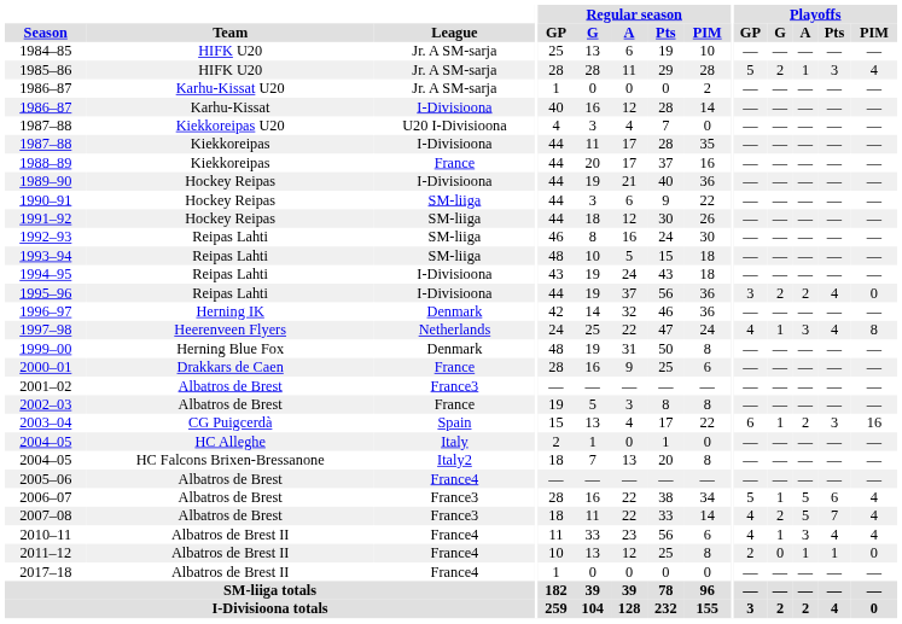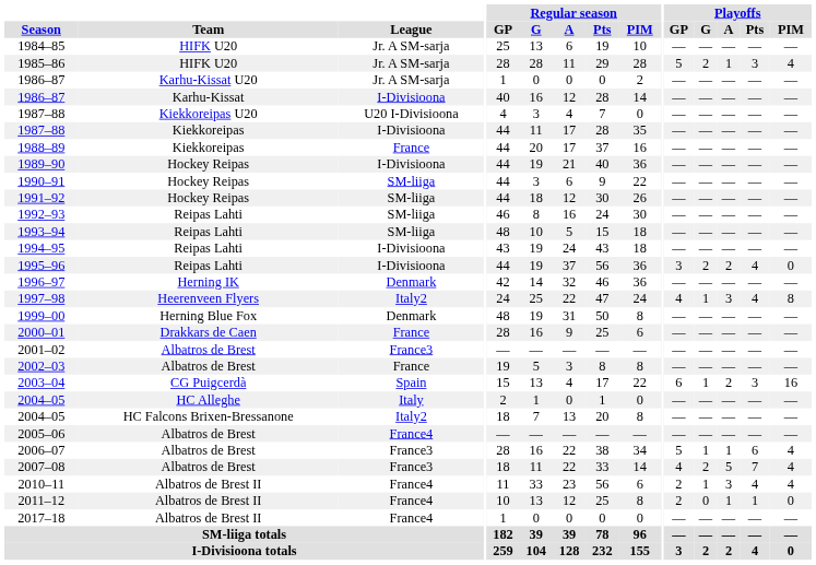 <table border="0" cellpadding="1" cellspacing="0" style="text-align:center; width:60em">
 <tr bgcolor="#e0e0e0">
 <th colspan="3" bgcolor="#ffffff"></th>
 <th rowspan="99" bgcolor="#ffffff"></th>
 <th colspan="5"><a href='#'>Regular season</a></th>
 <th rowspan="99" bgcolor="#ffffff"></th>
 <th colspan="5"><a href='#'>Playoffs</a></th>
 </tr>
 <tr bgcolor="#e0e0e0">
 <th><a href='#'>Season</a></th>
 <th>Team</th>
 <th>League</th>
 <th>GP</th>
 <th><a href='#'>G</a></th>
 <th><a href='#'>A</a></th>
 <th><a href='#'>Pts</a></th>
 <th><a href='#'>PIM</a></th>
 <th>GP</th>
 <th>G</th>
 <th>A</th>
 <th>Pts</th>
 <th>PIM</th>
 </tr>
 <tr>
 <td>1984–85</td>
 <td><a href='#'>HIFK</a> U20</td>
 <td>Jr. A SM-sarja</td>
 <td>25</td>
 <td>13</td>
 <td>6</td>
 <td>19</td>
 <td>10</td>
 <td>—</td>
 <td>—</td>
 <td>—</td>
 <td>—</td>
 <td>—</td>
 </tr>
 <tr bgcolor="#f0f0f0">
 <td>1985–86</td>
 <td>HIFK U20</td>
 <td>Jr. A SM-sarja</td>
 <td>28</td>
 <td>28</td>
 <td>11</td>
 <td>29</td>
 <td>28</td>
 <td>5</td>
 <td>2</td>
 <td>1</td>
 <td>3</td>
 <td>4</td>
 </tr>
 <tr>
 <td>1986–87</td>
 <td><a href='#'>Karhu-Kissat</a> U20</td>
 <td>Jr. A SM-sarja</td>
 <td>1</td>
 <td>0</td>
 <td>0</td>
 <td>0</td>
 <td>2</td>
 <td>—</td>
 <td>—</td>
 <td>—</td>
 <td>—</td>
 <td>—</td>
 </tr>
 <tr bgcolor="#f0f0f0">
 <td><a href='#'>1986–87</a></td>
 <td>Karhu-Kissat</td>
 <td><a href='#'>I-Divisioona</a></td>
 <td>40</td>
 <td>16</td>
 <td>12</td>
 <td>28</td>
 <td>14</td>
 <td>—</td>
 <td>—</td>
 <td>—</td>
 <td>—</td>
 <td>—</td>
 </tr>
 <tr>
 <td>1987–88</td>
 <td><a href='#'>Kiekkoreipas</a> U20</td>
 <td>U20 I-Divisioona</td>
 <td>4</td>
 <td>3</td>
 <td>4</td>
 <td>7</td>
 <td>0</td>
 <td>—</td>
 <td>—</td>
 <td>—</td>
 <td>—</td>
 <td>—</td>
 </tr>
 <tr bgcolor="#f0f0f0">
 <td><a href='#'>1987–88</a></td>
 <td>Kiekkoreipas</td>
 <td>I-Divisioona</td>
 <td>44</td>
 <td>11</td>
 <td>17</td>
 <td>28</td>
 <td>35</td>
 <td>—</td>
 <td>—</td>
 <td>—</td>
 <td>—</td>
 <td>—</td>
 </tr>
 <tr>
 <td><a href='#'>1988–89</a></td>
 <td>Kiekkoreipas</td>
 <td><a href='#'>France</a></td>
 <td>44</td>
 <td>20</td>
 <td>17</td>
 <td>37</td>
 <td>16</td>
 <td>—</td>
 <td>—</td>
 <td>—</td>
 <td>—</td>
 <td>—</td>
 </tr>
 <tr bgcolor="#f0f0f0">
 <td><a href='#'>1989–90</a></td>
 <td>Hockey Reipas</td>
 <td>I-Divisioona</td>
 <td>44</td>
 <td>19</td>
 <td>21</td>
 <td>40</td>
 <td>36</td>
 <td>—</td>
 <td>—</td>
 <td>—</td>
 <td>—</td>
 <td>—</td>
 </tr>
 <tr>
 <td><a href='#'>1990–91</a></td>
 <td>Hockey Reipas</td>
 <td><a href='#'>SM-liiga</a></td>
 <td>44</td>
 <td>3</td>
 <td>6</td>
 <td>9</td>
 <td>22</td>
 <td>—</td>
 <td>—</td>
 <td>—</td>
 <td>—</td>
 <td>—</td>
 </tr>
 <tr bgcolor="#f0f0f0">
 <td><a href='#'>1991–92</a></td>
 <td>Hockey Reipas</td>
 <td>SM-liiga</td>
 <td>44</td>
 <td>18</td>
 <td>12</td>
 <td>30</td>
 <td>26</td>
 <td>—</td>
 <td>—</td>
 <td>—</td>
 <td>—</td>
 <td>—</td>
 </tr>
 <tr>
 <td><a href='#'>1992–93</a></td>
 <td>Reipas Lahti</td>
 <td>SM-liiga</td>
 <td>46</td>
 <td>8</td>
 <td>16</td>
 <td>24</td>
 <td>30</td>
 <td>—</td>
 <td>—</td>
 <td>—</td>
 <td>—</td>
 <td>—</td>
 </tr>
 <tr bgcolor="#f0f0f0">
 <td><a href='#'>1993–94</a></td>
 <td>Reipas Lahti</td>
 <td>SM-liiga</td>
 <td>48</td>
 <td>10</td>
 <td>5</td>
 <td>15</td>
 <td>18</td>
 <td>—</td>
 <td>—</td>
 <td>—</td>
 <td>—</td>
 <td>—</td>
 </tr>
 <tr>
 <td><a href='#'>1994–95</a></td>
 <td>Reipas Lahti</td>
 <td>I-Divisioona</td>
 <td>43</td>
 <td>19</td>
 <td>24</td>
 <td>43</td>
 <td>18</td>
 <td>—</td>
 <td>—</td>
 <td>—</td>
 <td>—</td>
 <td>—</td>
 </tr>
 <tr bgcolor="#f0f0f0">
 <td><a href='#'>1995–96</a></td>
 <td>Reipas Lahti</td>
 <td>I-Divisioona</td>
 <td>44</td>
 <td>19</td>
 <td>37</td>
 <td>56</td>
 <td>36</td>
 <td>3</td>
 <td>2</td>
 <td>2</td>
 <td>4</td>
 <td>0</td>
 </tr>
 <tr>
 <td><a href='#'>1996–97</a></td>
 <td><a href='#'>Herning IK</a></td>
 <td><a href='#'>Denmark</a></td>
 <td>42</td>
 <td>14</td>
 <td>32</td>
 <td>46</td>
 <td>36</td>
 <td>—</td>
 <td>—</td>
 <td>—</td>
 <td>—</td>
 <td>—</td>
 </tr>
 <tr bgcolor="#f0f0f0">
 <td><a href='#'>1997–98</a></td>
 <td><a href='#'>Heerenveen Flyers</a></td>
-<td><a href='#'>Netherlands</a></td>
+<td><a href='#'>Italy2</a></td>
 <td>24</td>
 <td>25</td>
 <td>22</td>
 <td>47</td>
 <td>24</td>
 <td>4</td>
 <td>1</td>
 <td>3</td>
 <td>4</td>
 <td>8</td>
 </tr>
 <tr>
 <td><a href='#'>1999–00</a></td>
 <td>Herning Blue Fox</td>
 <td>Denmark</td>
 <td>48</td>
 <td>19</td>
 <td>31</td>
 <td>50</td>
 <td>8</td>
 <td>—</td>
 <td>—</td>
 <td>—</td>
 <td>—</td>
 <td>—</td>
 </tr>
 <tr bgcolor="#f0f0f0">
 <td><a href='#'>2000–01</a></td>
 <td><a href='#'>Drakkars de Caen</a></td>
 <td><a href='#'>France</a></td>
 <td>28</td>
 <td>16</td>
 <td>9</td>
 <td>25</td>
 <td>6</td>
 <td>—</td>
 <td>—</td>
 <td>—</td>
 <td>—</td>
 <td>—</td>
 </tr>
 <tr>
 <td>2001–02</td>
 <td><a href='#'>Albatros de Brest</a></td>
 <td><a href='#'>France3</a></td>
 <td>—</td>
 <td>—</td>
 <td>—</td>
 <td>—</td>
 <td>—</td>
 <td>—</td>
 <td>—</td>
 <td>—</td>
 <td>—</td>
 <td>—</td>
 </tr>
 <tr bgcolor="#f0f0f0">
 <td><a href='#'>2002–03</a></td>
 <td>Albatros de Brest</td>
 <td>France</td>
 <td>19</td>
 <td>5</td>
 <td>3</td>
 <td>8</td>
 <td>8</td>
 <td>—</td>
 <td>—</td>
 <td>—</td>
 <td>—</td>
 <td>—</td>
 </tr>
 <tr>
 <td><a href='#'>2003–04</a></td>
 <td><a href='#'>CG Puigcerdà</a></td>
 <td><a href='#'>Spain</a></td>
 <td>15</td>
 <td>13</td>
 <td>4</td>
 <td>17</td>
 <td>22</td>
 <td>6</td>
 <td>1</td>
 <td>2</td>
 <td>3</td>
 <td>16</td>
 </tr>
 <tr bgcolor="#f0f0f0">
 <td><a href='#'>2004–05</a></td>
 <td><a href='#'>HC Alleghe</a></td>
 <td><a href='#'>Italy</a></td>
 <td>2</td>
 <td>1</td>
 <td>0</td>
 <td>1</td>
 <td>0</td>
 <td>—</td>
 <td>—</td>
 <td>—</td>
 <td>—</td>
 <td>—</td>
 </tr>
 <tr>
 <td>2004–05</td>
 <td>HC Falcons Brixen-Bressanone</td>
 <td><a href='#'>Italy2</a></td>
 <td>18</td>
 <td>7</td>
 <td>13</td>
 <td>20</td>
 <td>8</td>
 <td>—</td>
 <td>—</td>
 <td>—</td>
 <td>—</td>
 <td>—</td>
 </tr>
 <tr bgcolor="#f0f0f0">
 <td>2005–06</td>
 <td>Albatros de Brest</td>
 <td><a href='#'>France4</a></td>
 <td>—</td>
 <td>—</td>
 <td>—</td>
 <td>—</td>
 <td>—</td>
 <td>—</td>
 <td>—</td>
 <td>—</td>
 <td>—</td>
 <td>—</td>
 </tr>
 <tr>
 <td>2006–07</td>
 <td>Albatros de Brest</td>
 <td>France3</td>
 <td>28</td>
 <td>16</td>
 <td>22</td>
 <td>38</td>
 <td>34</td>
 <td>5</td>
 <td>1</td>
-<td>5</td>
+<td>1</td>
 <td>6</td>
 <td>4</td>
 </tr>
 <tr bgcolor="#f0f0f0">
 <td>2007–08</td>
 <td>Albatros de Brest</td>
 <td>France3</td>
 <td>18</td>
 <td>11</td>
 <td>22</td>
 <td>33</td>
 <td>14</td>
 <td>4</td>
 <td>2</td>
 <td>5</td>
 <td>7</td>
 <td>4</td>
 </tr>
 <tr>
 <td>2010–11</td>
 <td>Albatros de Brest II</td>
 <td>France4</td>
 <td>11</td>
 <td>33</td>
 <td>23</td>
 <td>56</td>
 <td>6</td>
-<td>4</td>
+<td>2</td>
 <td>1</td>
 <td>3</td>
 <td>4</td>
 <td>4</td>
 </tr>
 <tr bgcolor="#f0f0f0">
 <td>2011–12</td>
 <td>Albatros de Brest II</td>
 <td>France4</td>
 <td>10</td>
 <td>13</td>
 <td>12</td>
 <td>25</td>
 <td>8</td>
 <td>2</td>
 <td>0</td>
 <td>1</td>
 <td>1</td>
 <td>0</td>
 </tr>
 <tr>
 <td>2017–18</td>
 <td>Albatros de Brest II</td>
 <td>France4</td>
 <td>1</td>
 <td>0</td>
 <td>0</td>
 <td>0</td>
 <td>0</td>
 <td>—</td>
 <td>—</td>
 <td>—</td>
 <td>—</td>
 <td>—</td>
 </tr>
 <tr>
 </tr>
 <tr ALIGN="center" bgcolor="#e0e0e0">
 <th colspan="3">SM-liiga totals</th>
 <th ALIGN="center">182</th>
 <th ALIGN="center">39</th>
 <th ALIGN="center">39</th>
 <th ALIGN="center">78</th>
 <th ALIGN="center">96</th>
 <th ALIGN="center">—</th>
 <th ALIGN="center">—</th>
 <th ALIGN="center">—</th>
 <th ALIGN="center">—</th>
 <th ALIGN="center">—</th>
 </tr>
 <tr>
 </tr>
 <tr ALIGN="center" bgcolor="#e0e0e0">
 <th colspan="3">I-Divisioona totals</th>
 <th ALIGN="center">259</th>
 <th ALIGN="center">104</th>
 <th ALIGN="center">128</th>
 <th ALIGN="center">232</th>
 <th ALIGN="center">155</th>
 <th ALIGN="center">3</th>
 <th ALIGN="center">2</th>
 <th ALIGN="center">2</th>
 <th ALIGN="center">4</th>
 <th ALIGN="center">0</th>
 </tr>
 </table>
